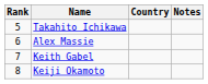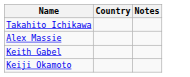 <table class="wikitable" style="text-align:center;">
 <tr>
-<th>Rank</th>
 <th>Name</th>
 <th>Country</th>
 <th>Notes</th>
 </tr>
 <tr>
-<td>5</td>
 <td align=left><a href='#'>Takahito Ichikawa</a></td>
 <td align=left></td>
 <td></td>
 </tr>
 <tr>
-<td>6</td>
 <td align=left><a href='#'>Alex Massie</a></td>
 <td align=left></td>
 <td></td>
 </tr>
 <tr>
-<td>7</td>
 <td align=left><a href='#'>Keith Gabel</a></td>
 <td align=left></td>
 <td></td>
 </tr>
 <tr>
-<td>8</td>
 <td align=left><a href='#'>Keiji Okamoto</a></td>
 <td align=left></td>
 <td></td>
 </tr>
 </table>
